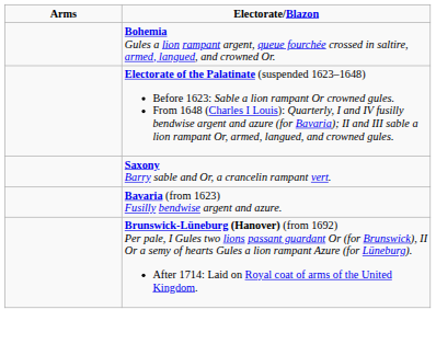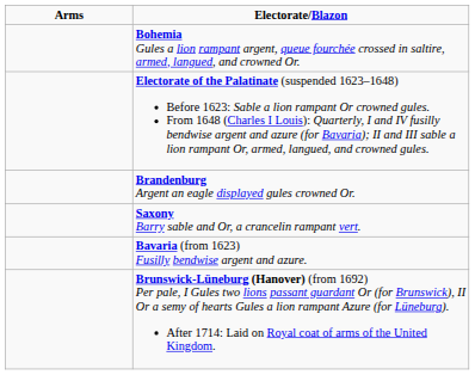 <table class="wikitable">
 <tr valign="top" align="center">
 <td width="160"><strong>Arms</strong></td>
 <td><strong>Electorate/<a href='#'>Blazon</a></strong></td>
 </tr>
 <tr valign="top">
 <td align="center"></td>
 <td><strong><a href='#'>Bohemia</a></strong><br><em>Gules a <a href='#'>lion</a> <a href='#'>rampant</a> argent, <a href='#'>queue fourchée</a> crossed in saltire, <a href='#'>armed, langued</a>, and crowned Or.</em></td>
 </tr>
 <tr valign="top">
 <td align="center"> </td>
 <td><strong><a href='#'>Electorate of the Palatinate</a></strong> (suspended 1623–1648)<br><ul><li>Before 1623: <em>Sable a lion rampant Or crowned gules.</em></li><li>From 1648 (<a href='#'>Charles I Louis</a>): <em>Quarterly, I and IV fusilly bendwise argent and azure (for <a href='#'>Bavaria</a>); II and III sable a lion rampant Or, armed, langued, and crowned gules.</em></li></ul></td>
 </tr>
 <tr valign="top">
 <td align="center"></td>
+<td><strong><a href='#'>Brandenburg</a></strong><br><em>Argent an eagle <a href='#'>displayed</a> gules crowned Or.</em></td>
+</tr>
+<tr valign="top">
+<td align="center"></td>
 <td><strong><a href='#'>Saxony</a></strong><br><em><a href='#'>Barry</a> sable and Or, a crancelin rampant <a href='#'>vert</a>.</em></td>
 </tr>
 <tr valign="top">
 <td align="center"></td>
 <td><strong><a href='#'>Bavaria</a></strong> (from 1623)<br><em><a href='#'>Fusilly</a> <a href='#'>bendwise</a> argent and azure.</em></td>
 </tr>
 <tr valign="top">
 <td align="center"> </td>
 <td><strong><a href='#'>Brunswick-Lüneburg</a> (Hanover)</strong> (from 1692)<br><em>Per pale, I Gules two <a href='#'>lions</a> <a href='#'>passant guardant</a> Or (for <a href='#'>Brunswick</a>), II Or a semy of hearts Gules a lion rampant Azure (for <a href='#'>Lüneburg</a>).</em><ul><li>After 1714: Laid on <a href='#'>Royal coat of arms of the United Kingdom</a>.</li></ul></td>
 </tr>
 </table>
